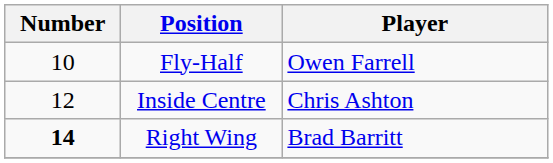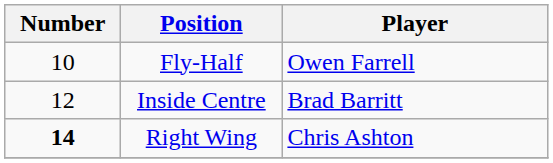 <table class="wikitable sticky-header">
 <tr>
 <th width=70>Number</th>
 <th width=100><a href='#'>Position</a></th>
 <th width=170>Player</th>
 </tr>
 <tr>
 <td align=center>10</td>
 <td align=center><a href='#'>Fly-Half</a></td>
 <td> <a href='#'>Owen Farrell</a></td>
 </tr>
 <tr>
 <td align=center>12</td>
 <td align=center><a href='#'>Inside Centre</a></td>
-<td> <a href='#'>Chris Ashton</a></td>
+<td> <a href='#'>Brad Barritt</a></td>
 </tr>
 <tr>
 <td align=center><strong>14</strong></td>
 <td align=center><a href='#'>Right Wing</a></td>
-<td> <a href='#'>Brad Barritt</a></td>
+<td> <a href='#'>Chris Ashton</a></td>
 </tr>
 <tr>
 </tr>
 </table>
